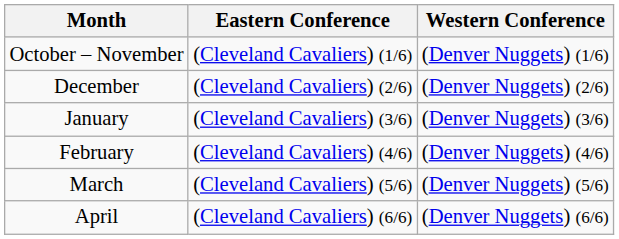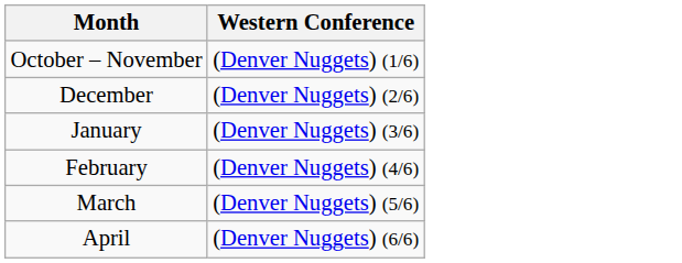 <table class="wikitable sortable">
 <tr>
 <th>Month</th>
-<th>Eastern Conference</th>
 <th>Western Conference</th>
 </tr>
 <tr>
 <td align=center>October – November</td>
-<td> (<a href='#'>Cleveland Cavaliers</a>) <small>(1/6)</small></td>
 <td> (<a href='#'>Denver Nuggets</a>) <small>(1/6)</small></td>
 </tr>
 <tr>
 <td align=center>December</td>
-<td> (<a href='#'>Cleveland Cavaliers</a>) <small>(2/6)</small></td>
 <td> (<a href='#'>Denver Nuggets</a>) <small>(2/6)</small></td>
 </tr>
 <tr>
 <td align=center>January</td>
-<td> (<a href='#'>Cleveland Cavaliers</a>) <small>(3/6)</small></td>
 <td> (<a href='#'>Denver Nuggets</a>) <small>(3/6)</small></td>
 </tr>
 <tr>
 <td align=center>February</td>
-<td> (<a href='#'>Cleveland Cavaliers</a>) <small>(4/6)</small></td>
 <td> (<a href='#'>Denver Nuggets</a>) <small>(4/6)</small></td>
 </tr>
 <tr>
 <td align=center>March</td>
-<td> (<a href='#'>Cleveland Cavaliers</a>) <small>(5/6)</small></td>
 <td> (<a href='#'>Denver Nuggets</a>) <small>(5/6)</small></td>
 </tr>
 <tr>
 <td align=center>April</td>
-<td> (<a href='#'>Cleveland Cavaliers</a>) <small>(6/6)</small></td>
 <td> (<a href='#'>Denver Nuggets</a>) <small>(6/6)</small></td>
 </tr>
 </table>
